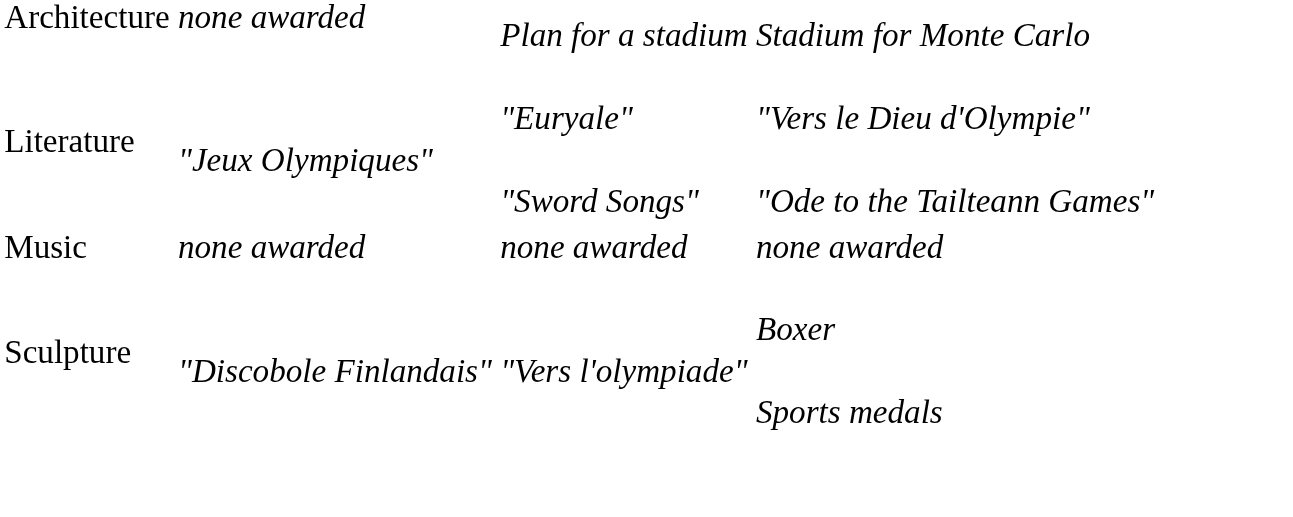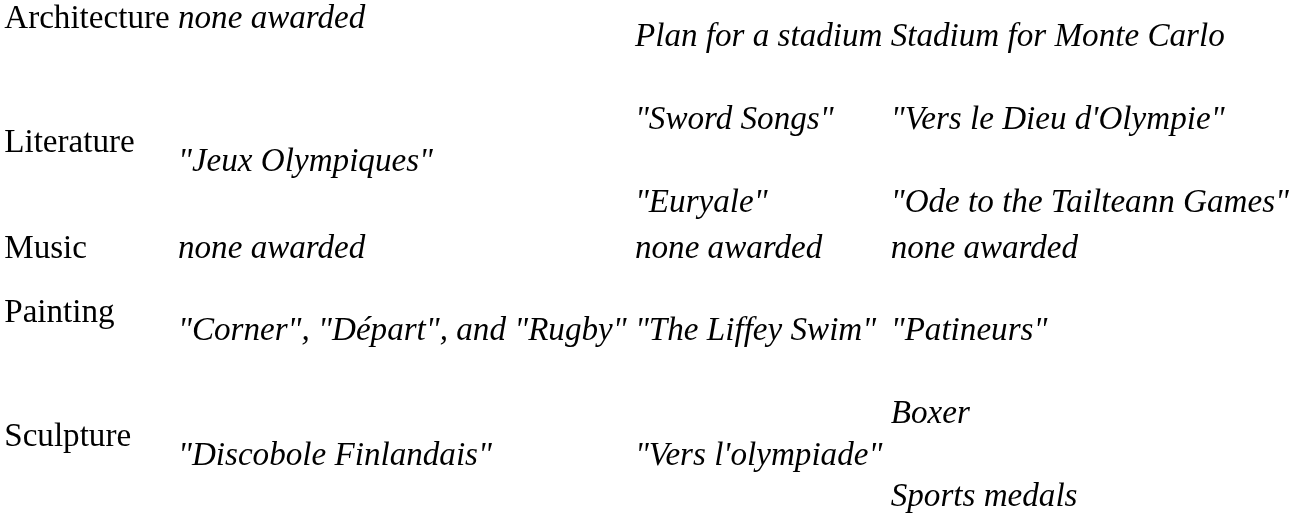 <table>
 <tr>
 <td>Architecture</td>
 <td><em>none awarded</em></td>
 <td><br><em>Plan for a stadium</em></td>
 <td><br><em>Stadium for Monte Carlo</em></td>
 </tr>
 <tr>
 <td rowspan=2>Literature</td>
 <td rowspan=2><br><em>"Jeux Olympiques"</em></td>
-<td><br><em>"Euryale"</em></td>
+<td><br><em>"Sword Songs"</em></td>
 <td><br><em>"Vers le Dieu d'Olympie"</em></td>
 </tr>
 <tr>
-<td><br><em>"Sword Songs"</em></td>
+<td><br><em>"Euryale"</em></td>
 <td><br><em>"Ode to the Tailteann Games"</em></td>
 </tr>
 <tr>
 <td>Music</td>
 <td><em>none awarded</em></td>
 <td><em>none awarded</em></td>
 <td><em>none awarded</em></td>
+</tr>
+<tr>
+<td>Painting</td>
+<td><br><em>"Corner", "Départ", and "Rugby"</em></td>
+<td><br><em>"The Liffey Swim"</em></td>
+<td><br><em>"Patineurs"</em></td>
 </tr>
 <tr>
 <td rowspan=2>Sculpture</td>
 <td rowspan=2><br><em>"Discobole Finlandais"</em></td>
 <td rowspan=2><br><em>"Vers l'olympiade"</em></td>
 <td><br><em>Boxer</em></td>
 </tr>
 <tr>
 <td><br><em>Sports medals</em></td>
 </tr>
 </table>
